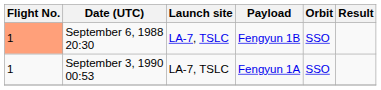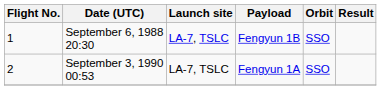 <table class="wikitable">
 <tr>
 <th>Flight No.</th>
 <th>Date (UTC)</th>
 <th>Launch site</th>
 <th>Payload</th>
 <th>Orbit</th>
 <th>Result</th>
 </tr>
 <tr>
-<td style="background: lightsalmon;">1</td>
+<td>1</td>
 <td>September 6, 1988<br>20:30</td>
 <td><a href='#'>LA-7</a>, <a href='#'>TSLC</a></td>
 <td><a href='#'>Fengyun 1B</a></td>
 <td><a href='#'>SSO</a></td>
 <td></td>
 </tr>
 <tr>
-<td>1</td>
+<td>2</td>
 <td>September 3, 1990<br>00:53</td>
 <td>LA-7, TSLC</td>
 <td><a href='#'>Fengyun 1A</a></td>
 <td><a href='#'>SSO</a></td>
 <td></td>
 </tr>
 <tr>
 </tr>
 </table>
